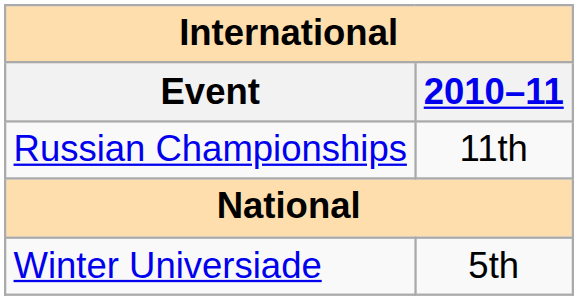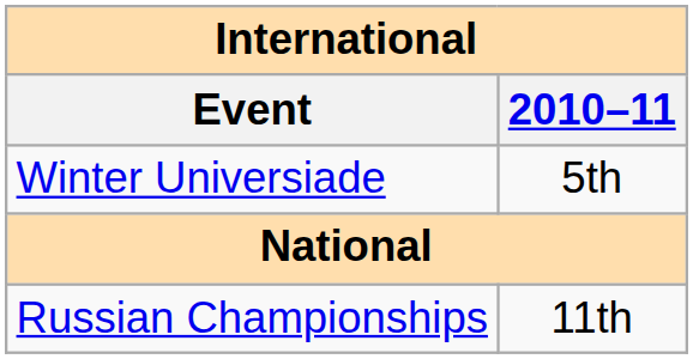 <table class="wikitable" style="text-align:center">
 <tr>
 <th style="background-color: #ffdead; " colspan=2 align=center><strong>International</strong></th>
 </tr>
 <tr>
 <th>Event</th>
 <th><a href='#'>2010–11</a></th>
 </tr>
 <tr>
-<td align=left><a href='#'>Russian Championships</a></td>
-<td>11th</td>
+<td align=left><a href='#'>Winter Universiade</a></td>
+<td>5th</td>
 </tr>
 <tr>
 <th style="background-color: #ffdead; " colspan=2 align=center><strong>National</strong></th>
 </tr>
 <tr>
-<td align=left><a href='#'>Winter Universiade</a></td>
-<td>5th</td>
+<td align=left><a href='#'>Russian Championships</a></td>
+<td>11th</td>
 </tr>
 </table>
